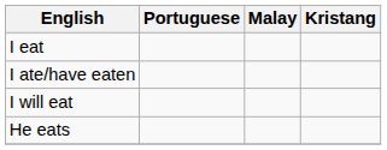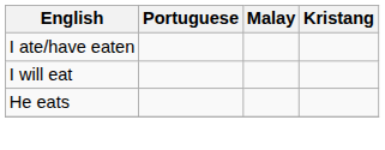 <table class=wikitable>
 <tr>
 <th>English</th>
 <th>Portuguese</th>
 <th>Malay</th>
 <th>Kristang</th>
-</tr>
-<tr>
-<td>I eat</td>
-<td></td>
-<td></td>
-<td></td>
 </tr>
 <tr>
 <td>I ate/have eaten</td>
 <td></td>
 <td></td>
 <td></td>
 </tr>
 <tr>
 <td>I will eat</td>
 <td></td>
 <td></td>
 <td></td>
 </tr>
 <tr>
 <td>He eats</td>
 <td></td>
 <td></td>
 <td></td>
 </tr>
 <tr>
 </tr>
 </table>
